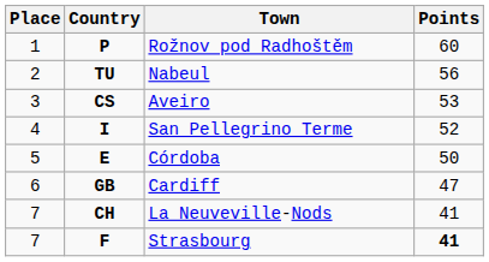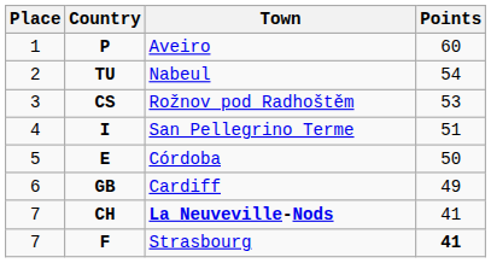 <table class="wikitable" style="text-align;">
 <tr>
 <th width="25">Place</th>
 <th width="25">Country</th>
 <th width="200">Town</th>
 <th width="25">Points</th>
 </tr>
 <tr>
 <td align="center">1</td>
 <td align="center"><strong>P</strong></td>
-<td align="left"><a href='#'>Rožnov pod Radhoštěm</a></td>
+<td align="left"><a href='#'>Aveiro</a></td>
 <td align="center">60</td>
 </tr>
 <tr>
 <td align="center">2</td>
 <td align="center"><strong>TU</strong></td>
 <td align="left"><a href='#'>Nabeul</a></td>
-<td align="center">56</td>
+<td align="center">54</td>
 </tr>
 <tr>
 <td align="center">3</td>
 <td align="center"><strong>CS</strong></td>
-<td align="left"><a href='#'>Aveiro</a></td>
+<td align="left"><a href='#'>Rožnov pod Radhoštěm</a></td>
 <td align="center">53</td>
 </tr>
 <tr>
 <td align="center">4</td>
 <td align="center"><strong>I</strong></td>
 <td align="left"><a href='#'>San Pellegrino Terme</a></td>
-<td align="center">52</td>
+<td align="center">51</td>
 </tr>
 <tr>
 <td align="center">5</td>
 <td align="center"><strong>E</strong></td>
 <td align="left"><a href='#'>Córdoba</a></td>
 <td align="center">50</td>
 </tr>
 <tr>
 <td align="center">6</td>
 <td align="center"><strong>GB</strong></td>
 <td align="left"><a href='#'>Cardiff</a></td>
-<td align="center">47</td>
+<td align="center">49</td>
 </tr>
 <tr>
 <td align="center">7</td>
 <td align="center"><strong>CH</strong></td>
-<td align="left"><a href='#'>La Neuveville</a>-<a href='#'>Nods</a></td>
+<td align="left"><strong><a href='#'>La Neuveville</a>-<a href='#'>Nods</a></strong></td>
 <td align="center">41</td>
 </tr>
 <tr>
 <td align="center">7</td>
 <td align="center"><strong>F</strong></td>
 <td align="left"><a href='#'>Strasbourg</a></td>
 <td align="center"><strong>41</strong></td>
 </tr>
 </table>
